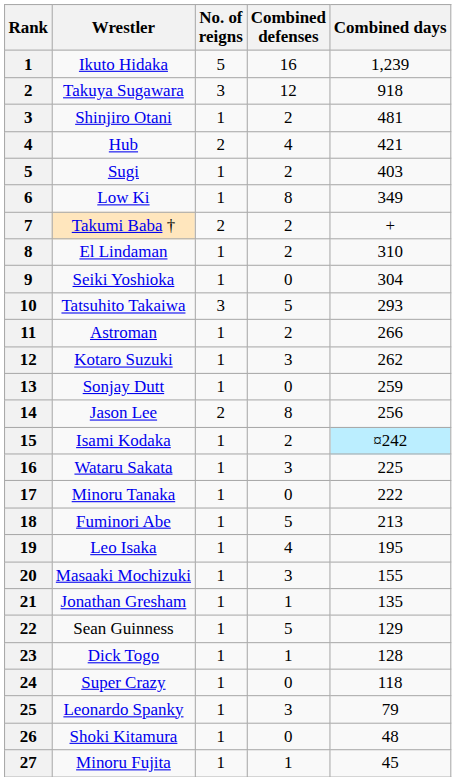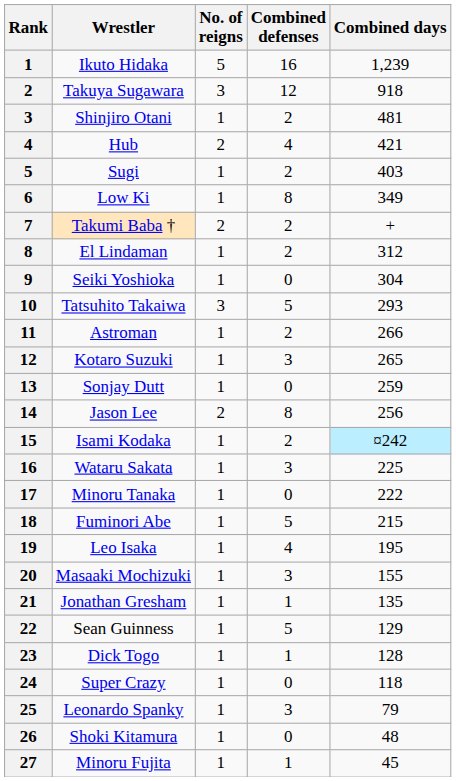 <table class="wikitable sortable" style="text-align: center">
 <tr>
 <th>Rank</th>
 <th>Wrestler</th>
 <th>No. of<br>reigns</th>
 <th>Combined<br>defenses</th>
 <th>Combined days</th>
 </tr>
 <tr>
 <th>1</th>
 <td><a href='#'>Ikuto Hidaka</a></td>
 <td>5</td>
 <td>16</td>
 <td>1,239</td>
 </tr>
 <tr>
 <th>2</th>
 <td><a href='#'>Takuya Sugawara</a></td>
 <td>3</td>
 <td>12</td>
 <td>918</td>
 </tr>
 <tr>
 <th>3</th>
 <td><a href='#'>Shinjiro Otani</a></td>
 <td>1</td>
 <td>2</td>
 <td>481</td>
 </tr>
 <tr>
 <th>4</th>
 <td><a href='#'>Hub</a></td>
 <td>2</td>
 <td>4</td>
 <td>421</td>
 </tr>
 <tr>
 <th>5</th>
 <td><a href='#'>Sugi</a></td>
 <td>1</td>
 <td>2</td>
 <td>403</td>
 </tr>
 <tr>
 <th>6</th>
 <td><a href='#'>Low Ki</a></td>
 <td>1</td>
 <td>8</td>
 <td>349</td>
 </tr>
 <tr>
 <th>7</th>
 <td style="background-color:#FFE6BD"><a href='#'>Takumi Baba</a> †</td>
 <td>2</td>
 <td>2</td>
 <td>+</td>
 </tr>
 <tr>
 <th>8</th>
 <td><a href='#'>El Lindaman</a></td>
 <td>1</td>
 <td>2</td>
-<td>310</td>
+<td>312</td>
 </tr>
 <tr>
 <th>9</th>
 <td><a href='#'>Seiki Yoshioka</a></td>
 <td>1</td>
 <td>0</td>
 <td>304</td>
 </tr>
 <tr>
 <th>10</th>
 <td><a href='#'>Tatsuhito Takaiwa</a></td>
 <td>3</td>
 <td>5</td>
 <td>293</td>
 </tr>
 <tr>
 <th>11</th>
 <td><a href='#'>Astroman</a></td>
 <td>1</td>
 <td>2</td>
 <td>266</td>
 </tr>
 <tr>
 <th>12</th>
 <td><a href='#'>Kotaro Suzuki</a></td>
 <td>1</td>
 <td>3</td>
-<td>262</td>
+<td>265</td>
 </tr>
 <tr>
 <th>13</th>
 <td><a href='#'>Sonjay Dutt</a></td>
 <td>1</td>
 <td>0</td>
 <td>259</td>
 </tr>
 <tr>
 <th>14</th>
 <td><a href='#'>Jason Lee</a></td>
 <td>2</td>
 <td>8</td>
 <td>256</td>
 </tr>
 <tr>
 <th>15</th>
 <td><a href='#'>Isami Kodaka</a></td>
 <td>1</td>
 <td>2</td>
 <td style="background-color:#bbeeff">¤242</td>
 </tr>
 <tr>
 <th>16</th>
 <td><a href='#'>Wataru Sakata</a></td>
 <td>1</td>
 <td>3</td>
 <td>225</td>
 </tr>
 <tr>
 <th>17</th>
 <td><a href='#'>Minoru Tanaka</a></td>
 <td>1</td>
 <td>0</td>
 <td>222</td>
 </tr>
 <tr>
 <th>18</th>
 <td><a href='#'>Fuminori Abe</a></td>
 <td>1</td>
 <td>5</td>
-<td>213</td>
+<td>215</td>
 </tr>
 <tr>
 <th>19</th>
 <td><a href='#'>Leo Isaka</a></td>
 <td>1</td>
 <td>4</td>
 <td>195</td>
 </tr>
 <tr>
 <th>20</th>
 <td><a href='#'>Masaaki Mochizuki</a></td>
 <td>1</td>
 <td>3</td>
 <td>155</td>
 </tr>
 <tr>
 <th>21</th>
 <td><a href='#'>Jonathan Gresham</a></td>
 <td>1</td>
 <td>1</td>
 <td>135</td>
 </tr>
 <tr>
 <th>22</th>
 <td>Sean Guinness</td>
 <td>1</td>
 <td>5</td>
 <td>129</td>
 </tr>
 <tr>
 <th>23</th>
 <td><a href='#'>Dick Togo</a></td>
 <td>1</td>
 <td>1</td>
 <td>128</td>
 </tr>
 <tr>
 <th>24</th>
 <td><a href='#'>Super Crazy</a></td>
 <td>1</td>
 <td>0</td>
 <td>118</td>
 </tr>
 <tr>
 <th>25</th>
 <td><a href='#'>Leonardo Spanky</a></td>
 <td>1</td>
 <td>3</td>
 <td>79</td>
 </tr>
 <tr>
 <th>26</th>
 <td><a href='#'>Shoki Kitamura</a></td>
 <td>1</td>
 <td>0</td>
 <td>48</td>
 </tr>
 <tr>
 <th>27</th>
 <td><a href='#'>Minoru Fujita</a></td>
 <td>1</td>
 <td>1</td>
 <td>45</td>
 </tr>
 <tr>
 </tr>
 </table>
